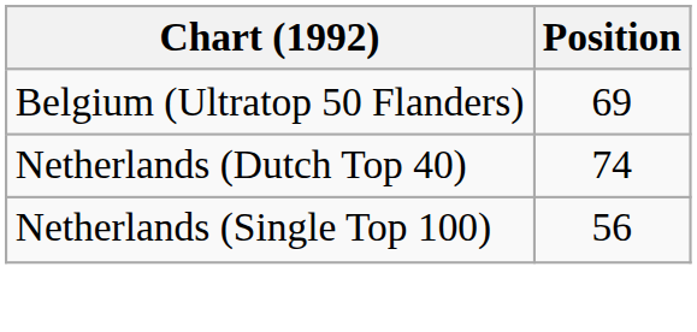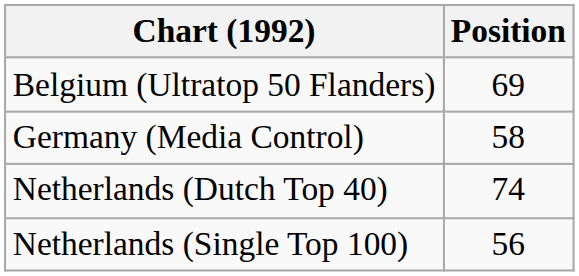 <table class="wikitable sortable">
 <tr>
 <th>Chart (1992)</th>
 <th>Position</th>
 </tr>
 <tr>
 <td>Belgium (Ultratop 50 Flanders)</td>
 <td style="text-align:center;">69</td>
 </tr>
 <tr>
+<td>Germany (Media Control)</td>
+<td style="text-align:center;">58</td>
+</tr>
+<tr>
 <td>Netherlands (Dutch Top 40)</td>
 <td style="text-align:center;">74</td>
 </tr>
 <tr>
 <td>Netherlands (Single Top 100)</td>
 <td style="text-align:center;">56</td>
 </tr>
 </table>
